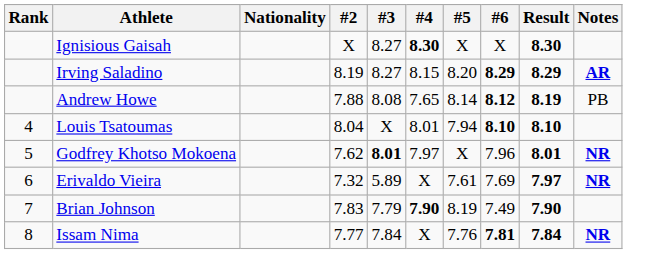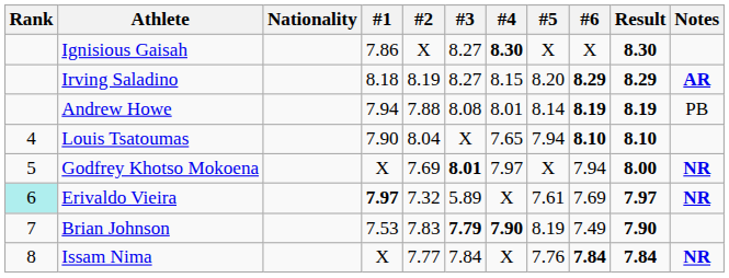 <table class="wikitable" style="text-align:center">
 <tr>
 <th>Rank</th>
 <th>Athlete</th>
 <th>Nationality</th>
+<th>#1</th>
 <th>#2</th>
 <th>#3</th>
 <th>#4</th>
 <th>#5</th>
 <th>#6</th>
 <th>Result</th>
 <th>Notes</th>
 </tr>
 <tr>
 <td></td>
 <td align=left><a href='#'>Ignisious Gaisah</a></td>
 <td align=left></td>
+<td>7.86</td>
 <td>X</td>
 <td>8.27</td>
 <td><strong>8.30</strong></td>
 <td>X</td>
 <td>X</td>
 <td><strong>8.30</strong></td>
 <td></td>
 </tr>
 <tr>
 <td></td>
 <td align=left><a href='#'>Irving Saladino</a></td>
 <td align=left></td>
+<td>8.18</td>
 <td>8.19</td>
 <td>8.27</td>
 <td>8.15</td>
 <td>8.20</td>
 <td><strong>8.29</strong></td>
 <td><strong>8.29</strong></td>
 <td><strong><a href='#'>AR</a></strong></td>
 </tr>
 <tr>
 <td></td>
 <td align=left><a href='#'>Andrew Howe</a></td>
 <td align=left></td>
+<td>7.94</td>
 <td>7.88</td>
 <td>8.08</td>
-<td>7.65</td>
+<td>8.01</td>
 <td>8.14</td>
-<td><strong>8.12</strong></td>
+<td><strong>8.19</strong></td>
 <td><strong>8.19</strong></td>
 <td>PB</td>
 </tr>
 <tr>
 <td>4</td>
 <td align=left><a href='#'>Louis Tsatoumas</a></td>
 <td align=left></td>
+<td>7.90</td>
 <td>8.04</td>
 <td>X</td>
-<td>8.01</td>
+<td>7.65</td>
 <td>7.94</td>
 <td><strong>8.10</strong></td>
 <td><strong>8.10</strong></td>
 <td></td>
 </tr>
 <tr>
 <td>5</td>
 <td align=left><a href='#'>Godfrey Khotso Mokoena</a></td>
 <td align=left></td>
-<td>7.62</td>
+<td>X</td>
+<td>7.69</td>
 <td><strong>8.01</strong></td>
 <td>7.97</td>
 <td>X</td>
-<td>7.96</td>
-<td><strong>8.01</strong></td>
+<td>7.94</td>
+<td><strong>8.00</strong></td>
 <td><strong><a href='#'>NR</a></strong></td>
 </tr>
 <tr>
-<td>6</td>
+<td style="background: paleturquoise;">6</td>
 <td align=left><a href='#'>Erivaldo Vieira</a></td>
 <td align=left></td>
+<td><strong>7.97</strong></td>
 <td>7.32</td>
 <td>5.89</td>
 <td>X</td>
 <td>7.61</td>
 <td>7.69</td>
 <td><strong>7.97</strong></td>
 <td><strong><a href='#'>NR</a></strong></td>
 </tr>
 <tr>
 <td>7</td>
 <td align=left><a href='#'>Brian Johnson</a></td>
 <td align=left></td>
+<td>7.53</td>
 <td>7.83</td>
-<td>7.79</td>
+<td><strong>7.79</strong></td>
 <td><strong>7.90</strong></td>
 <td>8.19</td>
 <td>7.49</td>
 <td><strong>7.90</strong></td>
 <td></td>
 </tr>
 <tr>
 <td>8</td>
 <td align=left><a href='#'>Issam Nima</a></td>
 <td align=left></td>
+<td>X</td>
 <td>7.77</td>
 <td>7.84</td>
 <td>X</td>
 <td>7.76</td>
-<td><strong>7.81</strong></td>
+<td><strong>7.84</strong></td>
 <td><strong>7.84</strong></td>
 <td><strong><a href='#'>NR</a></strong></td>
 </tr>
 </table>
